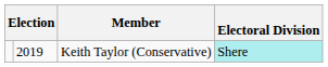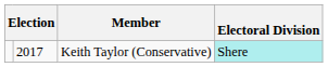 <table class="wikitable">
 <tr>
 <th colspan="2">Election</th>
 <th>Member</th>
 <th><br>Electoral Division</th>
 </tr>
 <tr>
 <td></td>
-<td>2019</td>
+<td>2017</td>
 <td>Keith Taylor (Conservative)</td>
 <td style="background: paleturquoise;">Shere</td>
 </tr>
 </table>
